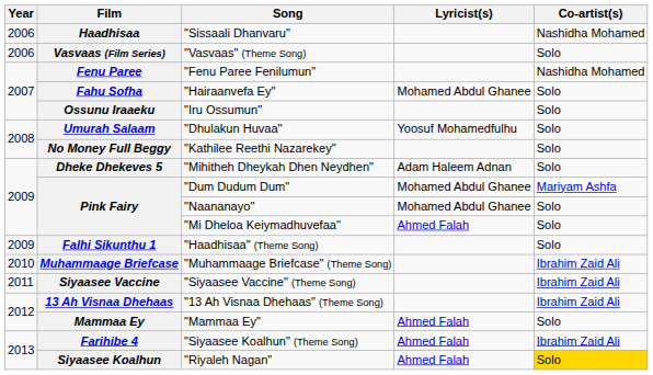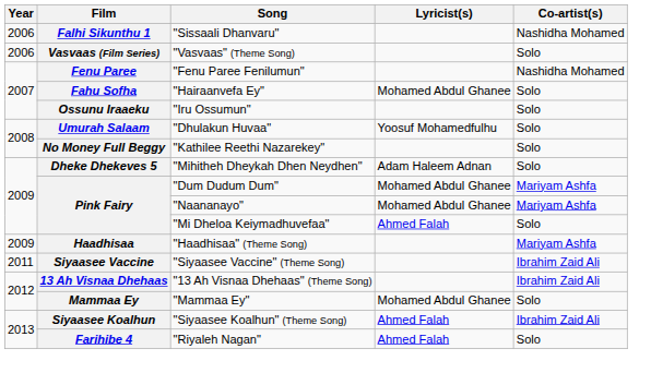 <table class="wikitable plainrowheaders">
 <tr>
 <th scope="col">Year</th>
 <th scope="col">Film</th>
 <th scope="col">Song</th>
 <th scope="col">Lyricist(s)</th>
 <th scope="col">Co-artist(s)</th>
 </tr>
 <tr>
 <td>2006</td>
-<th scope="row"><em>Haadhisaa</em></th>
+<th scope="row"><em><a href='#'>Falhi Sikunthu 1</a></em></th>
 <td>"Sissaali Dhanvaru"</td>
 <td></td>
 <td>Nashidha Mohamed</td>
 </tr>
 <tr>
 <td>2006</td>
 <th scope="row"><em>Vasvaas <small>(Film Series)</small></em></th>
 <td>"Vasvaas" <small>(Theme Song)</small></td>
 <td></td>
 <td>Solo</td>
 </tr>
 <tr>
 <td rowspan="3">2007</td>
 <th scope="row"><em><a href='#'>Fenu Paree</a></em></th>
 <td>"Fenu Paree Fenilumun"</td>
 <td></td>
 <td>Nashidha Mohamed</td>
 </tr>
 <tr>
 <th scope="row"><em><a href='#'>Fahu Sofha</a></em></th>
 <td>"Hairaanvefa Ey"</td>
 <td>Mohamed Abdul Ghanee</td>
 <td>Solo</td>
 </tr>
 <tr>
 <th scope="row"><em>Ossunu Iraaeku</em></th>
 <td>"Iru Ossumun"</td>
 <td></td>
 <td>Solo</td>
 </tr>
 <tr>
 <td rowspan="2">2008</td>
 <th scope="row"><a href='#'><em>Umurah Salaam</em></a></th>
 <td>"Dhulakun Huvaa"</td>
 <td>Yoosuf Mohamedfulhu</td>
 <td>Solo</td>
 </tr>
 <tr>
 <th scope="row"><em>No Money Full Beggy</em></th>
 <td>"Kathilee Reethi Nazarekey"</td>
 <td></td>
 <td>Solo</td>
 </tr>
 <tr>
 <td rowspan="4">2009</td>
 <th scope="row"><em>Dheke Dhekeves 5</em></th>
 <td>"Mihitheh Dheykah Dhen Neydhen"</td>
 <td>Adam Haleem Adnan</td>
 <td>Solo</td>
 </tr>
 <tr>
 <th scope="row" rowspan="3"><em>Pink Fairy</em></th>
 <td>"Dum Dudum Dum"</td>
 <td>Mohamed Abdul Ghanee</td>
 <td><a href='#'>Mariyam Ashfa</a></td>
 </tr>
 <tr>
 <td>"Naananayo"</td>
 <td>Mohamed Abdul Ghanee</td>
-<td>Solo</td>
+<td><a href='#'>Mariyam Ashfa</a></td>
 </tr>
 <tr>
 <td>"Mi Dheloa Keiymadhuvefaa"</td>
 <td><a href='#'>Ahmed Falah</a></td>
 <td>Solo</td>
 </tr>
 <tr>
 <td>2009</td>
-<th scope="row"><em><a href='#'>Falhi Sikunthu 1</a></em></th>
+<th scope="row"><em>Haadhisaa</em></th>
 <td>"Haadhisaa" <small>(Theme Song)</small></td>
 <td></td>
-<td>Solo</td>
-</tr>
-<tr>
-<td>2010</td>
-<th scope="row"><em><a href='#'>Muhammaage Briefcase</a></em></th>
-<td>"Muhammaage Briefcase" <small>(Theme Song)</small></td>
-<td></td>
-<td><a href='#'>Ibrahim Zaid Ali</a></td>
+<td><a href='#'>Mariyam Ashfa</a></td>
 </tr>
 <tr>
 <td>2011</td>
 <th scope="row"><em>Siyaasee Vaccine</em></th>
 <td>"Siyaasee Vaccine" <small>(Theme Song)</small></td>
 <td></td>
 <td><a href='#'>Ibrahim Zaid Ali</a></td>
 </tr>
 <tr>
 <td rowspan="2">2012</td>
 <th scope="row"><em><a href='#'>13 Ah Visnaa Dhehaas</a></em></th>
 <td>"13 Ah Visnaa Dhehaas" <small>(Theme Song)</small></td>
 <td></td>
 <td><a href='#'>Ibrahim Zaid Ali</a></td>
 </tr>
 <tr>
 <th scope="row"><em>Mammaa Ey</em></th>
 <td>"Mammaa Ey"</td>
-<td><a href='#'>Ahmed Falah</a></td>
+<td>Mohamed Abdul Ghanee</td>
 <td>Solo</td>
 </tr>
 <tr>
 <td rowspan="2">2013</td>
-<th scope="row"><em><a href='#'>Farihibe 4</a></em></th>
+<th scope="row"><em>Siyaasee Koalhun</em></th>
 <td>"Siyaasee Koalhun" <small>(Theme Song)</small></td>
 <td><a href='#'>Ahmed Falah</a></td>
 <td><a href='#'>Ibrahim Zaid Ali</a></td>
 </tr>
 <tr>
-<th scope="row"><em>Siyaasee Koalhun</em></th>
+<th scope="row"><em><a href='#'>Farihibe 4</a></em></th>
 <td>"Riyaleh Nagan"</td>
 <td><a href='#'>Ahmed Falah</a></td>
-<td style="background: gold;">Solo</td>
+<td>Solo</td>
 </tr>
 </table>
